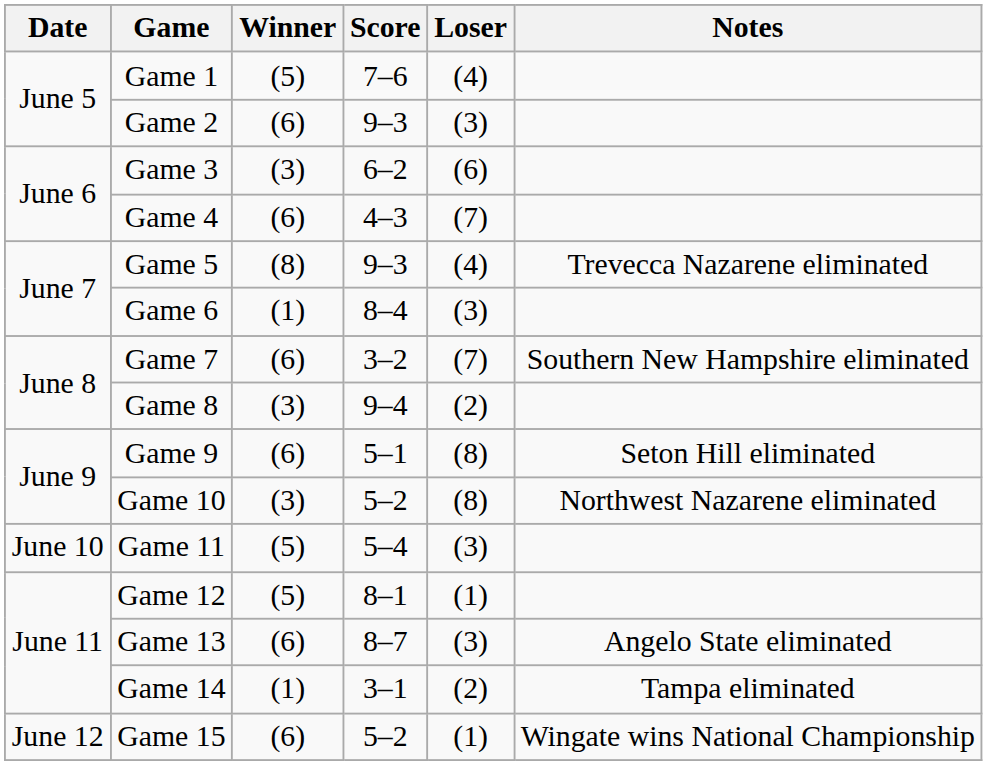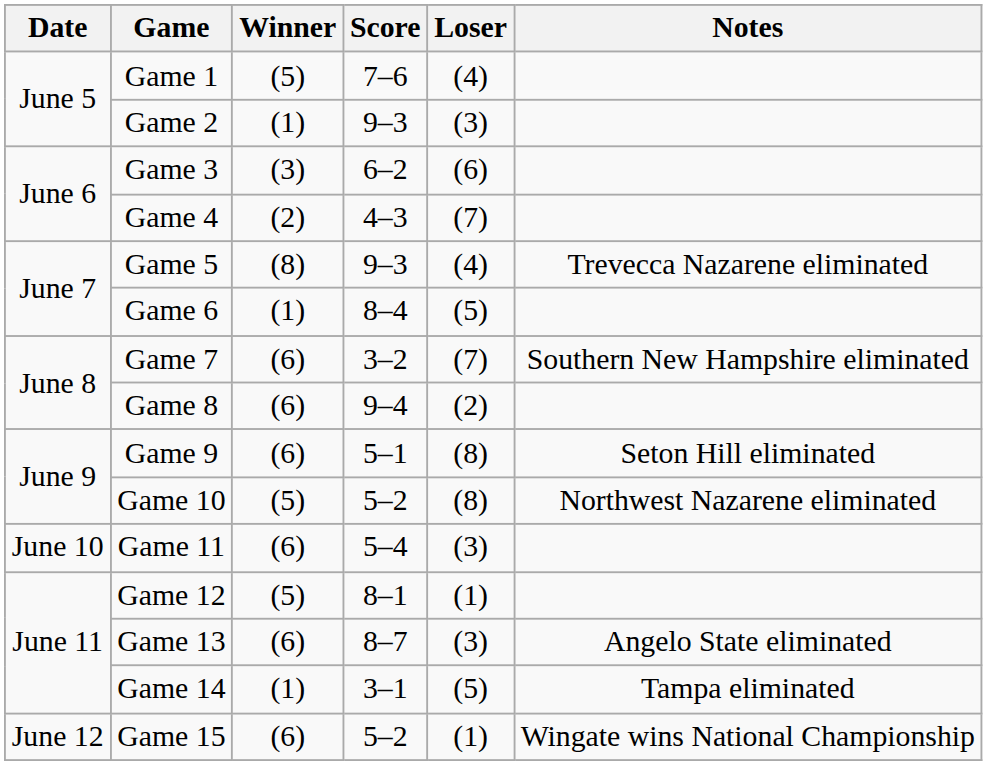 <table class="wikitable">
 <tr style="text-align:center; background:#f2f2f2;">
 <th>Date</th>
 <th>Game</th>
 <th>Winner</th>
 <th>Score</th>
 <th>Loser</th>
 <th>Notes</th>
 </tr>
 <tr align=center>
 <td rowspan=2>June 5</td>
 <td>Game 1</td>
 <td>(5) </td>
 <td>7–6</td>
 <td>(4) </td>
 <td></td>
 </tr>
 <tr align=center>
 <td>Game 2</td>
-<td>(6) </td>
+<td>(1) </td>
 <td>9–3</td>
 <td>(3) </td>
 <td></td>
 </tr>
 <tr align=center>
 <td rowspan=2>June 6</td>
 <td>Game 3</td>
 <td>(3) </td>
 <td>6–2</td>
 <td>(6) </td>
 <td></td>
 </tr>
 <tr align=center>
 <td>Game 4</td>
-<td>(6) </td>
+<td>(2) </td>
 <td>4–3</td>
 <td>(7) </td>
 <td></td>
 </tr>
 <tr align=center>
 <td rowspan=2>June 7</td>
 <td>Game 5</td>
 <td>(8) </td>
 <td>9–3</td>
 <td>(4) </td>
 <td>Trevecca Nazarene eliminated</td>
 </tr>
 <tr align=center>
 <td>Game 6</td>
 <td>(1) </td>
 <td>8–4</td>
-<td>(3) </td>
+<td>(5) </td>
 <td></td>
 </tr>
 <tr align=center>
 <td rowspan=2>June 8</td>
 <td>Game 7</td>
 <td>(6) </td>
 <td>3–2</td>
 <td>(7) </td>
 <td>Southern New Hampshire eliminated</td>
 </tr>
 <tr align=center>
 <td>Game 8</td>
-<td>(3) </td>
+<td>(6) </td>
 <td>9–4</td>
 <td>(2) </td>
 <td></td>
 </tr>
 <tr align=center>
 <td rowspan=2>June 9</td>
 <td>Game 9</td>
 <td>(6) </td>
 <td>5–1</td>
 <td>(8) </td>
 <td>Seton Hill eliminated</td>
 </tr>
 <tr align=center>
 <td>Game 10</td>
-<td>(3) </td>
+<td>(5) </td>
 <td>5–2</td>
 <td>(8) </td>
 <td>Northwest Nazarene eliminated</td>
 </tr>
 <tr align=center>
 <td>June 10</td>
 <td>Game 11</td>
-<td>(5) </td>
+<td>(6) </td>
 <td>5–4</td>
 <td>(3) </td>
 <td></td>
 </tr>
 <tr align=center>
 <td rowspan=3>June 11</td>
 <td>Game 12</td>
 <td>(5) </td>
 <td>8–1</td>
 <td>(1) </td>
 <td></td>
 </tr>
 <tr align=center>
 <td>Game 13</td>
 <td>(6) </td>
 <td>8–7</td>
 <td>(3) </td>
 <td>Angelo State eliminated</td>
 </tr>
 <tr align=center>
 <td>Game 14</td>
 <td>(1) </td>
 <td>3–1</td>
-<td>(2) </td>
+<td>(5) </td>
 <td>Tampa eliminated</td>
 </tr>
 <tr align=center>
 <td>June 12</td>
 <td>Game 15</td>
 <td>(6) </td>
 <td>5–2</td>
 <td>(1) </td>
 <td>Wingate wins National Championship</td>
 </tr>
 </table>
